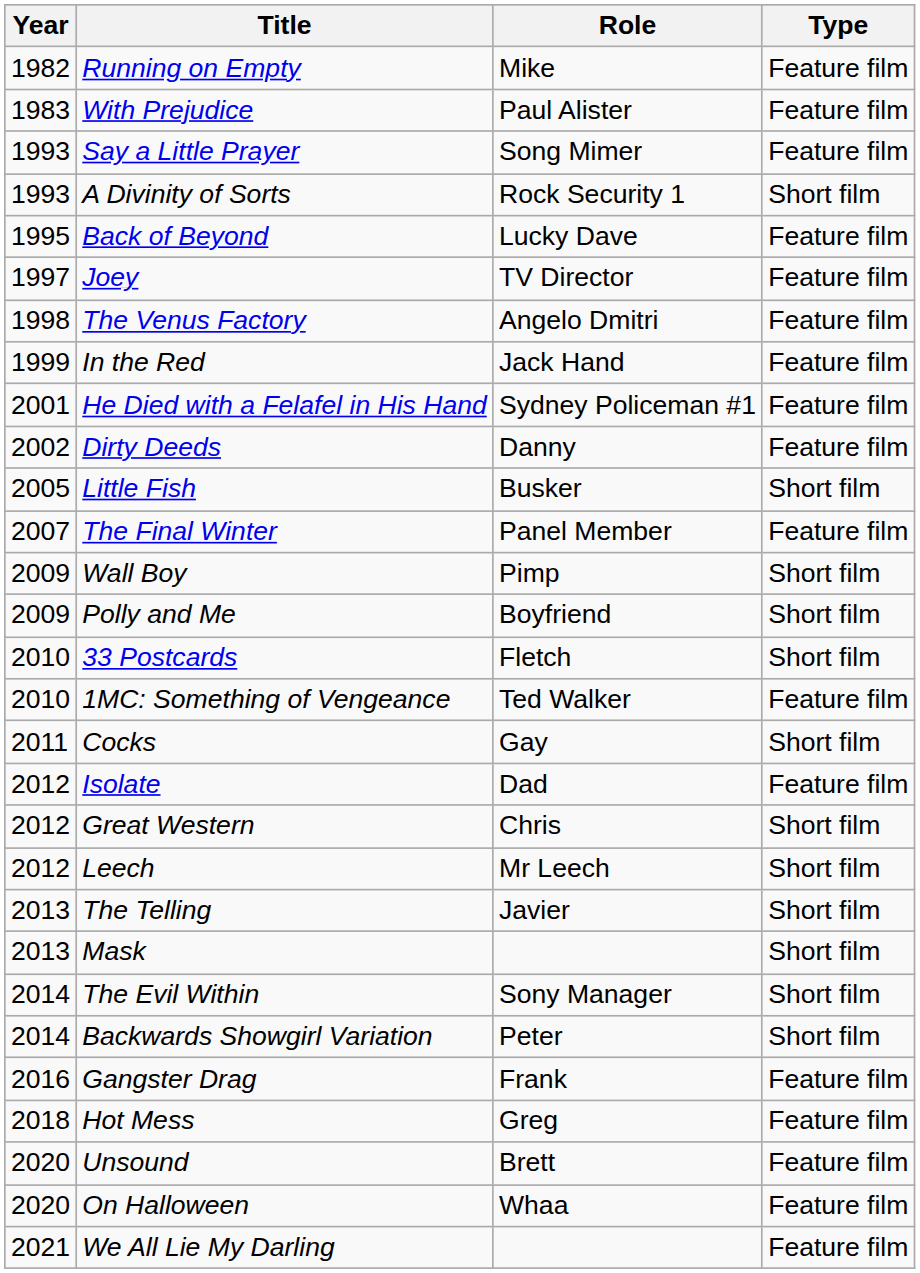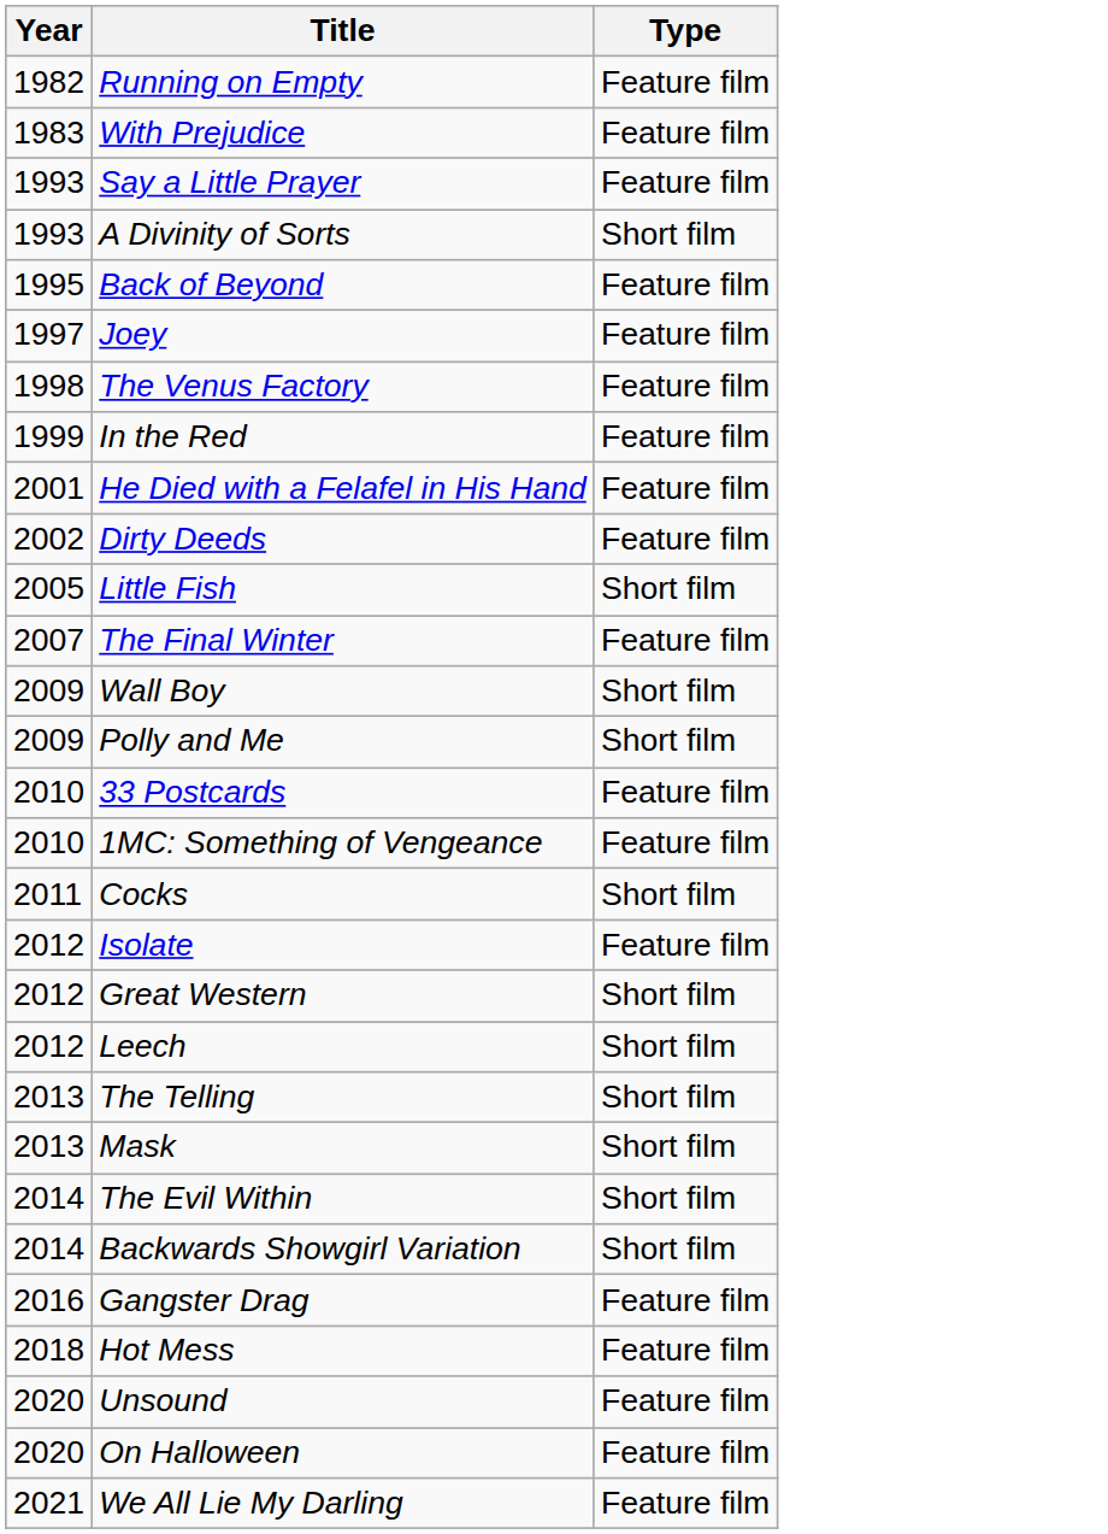 <table class="wikitable">
 <tr>
 <th>Year</th>
 <th>Title</th>
-<th>Role</th>
 <th>Type</th>
 </tr>
 <tr>
 <td>1982</td>
 <td><em><a href='#'>Running on Empty</a></em></td>
-<td>Mike</td>
 <td>Feature film</td>
 </tr>
 <tr>
 <td>1983</td>
 <td><em><a href='#'>With Prejudice</a></em></td>
-<td>Paul Alister</td>
 <td>Feature film</td>
 </tr>
 <tr>
 <td>1993</td>
 <td><em><a href='#'>Say a Little Prayer</a></em></td>
-<td>Song Mimer</td>
 <td>Feature film</td>
 </tr>
 <tr>
 <td>1993</td>
 <td><em>A Divinity of Sorts</em></td>
-<td>Rock Security 1</td>
 <td>Short film</td>
 </tr>
 <tr>
 <td>1995</td>
 <td><em><a href='#'>Back of Beyond</a></em></td>
-<td>Lucky Dave</td>
 <td>Feature film</td>
 </tr>
 <tr>
 <td>1997</td>
 <td><em><a href='#'>Joey</a></em></td>
-<td>TV Director</td>
 <td>Feature film</td>
 </tr>
 <tr>
 <td>1998</td>
 <td><em><a href='#'>The Venus Factory</a></em></td>
-<td>Angelo Dmitri</td>
 <td>Feature film</td>
 </tr>
 <tr>
 <td>1999</td>
 <td><em>In the Red</em></td>
-<td>Jack Hand</td>
 <td>Feature film</td>
 </tr>
 <tr>
 <td>2001</td>
 <td><em><a href='#'>He Died with a Felafel in His Hand</a></em></td>
-<td>Sydney Policeman #1</td>
 <td>Feature film</td>
 </tr>
 <tr>
 <td>2002</td>
 <td><em><a href='#'>Dirty Deeds</a></em></td>
-<td>Danny</td>
 <td>Feature film</td>
 </tr>
 <tr>
 <td>2005</td>
 <td><em><a href='#'>Little Fish</a></em></td>
-<td>Busker</td>
 <td>Short film</td>
 </tr>
 <tr>
 <td>2007</td>
 <td><em><a href='#'>The Final Winter</a></em></td>
-<td>Panel Member</td>
 <td>Feature film</td>
 </tr>
 <tr>
 <td>2009</td>
 <td><em>Wall Boy</em></td>
-<td>Pimp</td>
 <td>Short film</td>
 </tr>
 <tr>
 <td>2009</td>
 <td><em>Polly and Me</em></td>
-<td>Boyfriend</td>
 <td>Short film</td>
 </tr>
 <tr>
 <td>2010</td>
 <td><em><a href='#'>33 Postcards</a></em></td>
-<td>Fletch</td>
-<td>Short film</td>
+<td>Feature film</td>
 </tr>
 <tr>
 <td>2010</td>
 <td><em>1MC: Something of Vengeance</em></td>
-<td>Ted Walker</td>
 <td>Feature film</td>
 </tr>
 <tr>
 <td>2011</td>
 <td><em>Cocks</em></td>
-<td>Gay</td>
 <td>Short film</td>
 </tr>
 <tr>
 <td>2012</td>
 <td><em><a href='#'>Isolate</a></em></td>
-<td>Dad</td>
 <td>Feature film</td>
 </tr>
 <tr>
 <td>2012</td>
 <td><em>Great Western</em></td>
-<td>Chris</td>
 <td>Short film</td>
 </tr>
 <tr>
 <td>2012</td>
 <td><em>Leech</em></td>
-<td>Mr Leech</td>
 <td>Short film</td>
 </tr>
 <tr>
 <td>2013</td>
 <td><em>The Telling</em></td>
-<td>Javier</td>
 <td>Short film</td>
 </tr>
 <tr>
 <td>2013</td>
 <td><em>Mask</em></td>
-<td></td>
 <td>Short film</td>
 </tr>
 <tr>
 <td>2014</td>
 <td><em>The Evil Within</em></td>
-<td>Sony Manager</td>
 <td>Short film</td>
 </tr>
 <tr>
 <td>2014</td>
 <td><em>Backwards Showgirl Variation</em></td>
-<td>Peter</td>
 <td>Short film</td>
 </tr>
 <tr>
 <td>2016</td>
 <td><em>Gangster Drag</em></td>
-<td>Frank</td>
 <td>Feature film</td>
 </tr>
 <tr>
 <td>2018</td>
 <td><em>Hot Mess</em></td>
-<td>Greg</td>
 <td>Feature film</td>
 </tr>
 <tr>
 <td>2020</td>
 <td><em>Unsound</em></td>
-<td>Brett</td>
 <td>Feature film</td>
 </tr>
 <tr>
 <td>2020</td>
 <td><em>On Halloween</em></td>
-<td>Whaa</td>
 <td>Feature film</td>
 </tr>
 <tr>
 <td>2021</td>
 <td><em>We All Lie My Darling</em></td>
-<td></td>
 <td>Feature film</td>
 </tr>
 </table>
